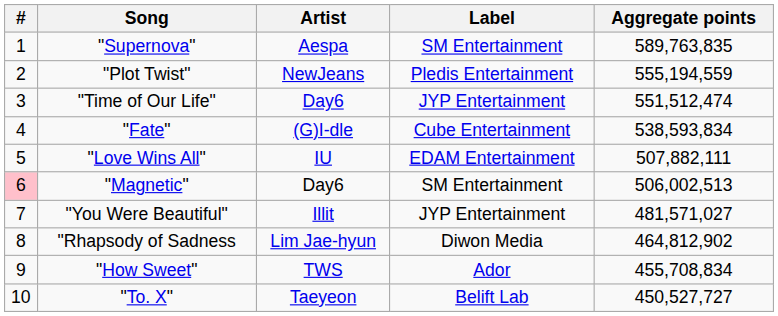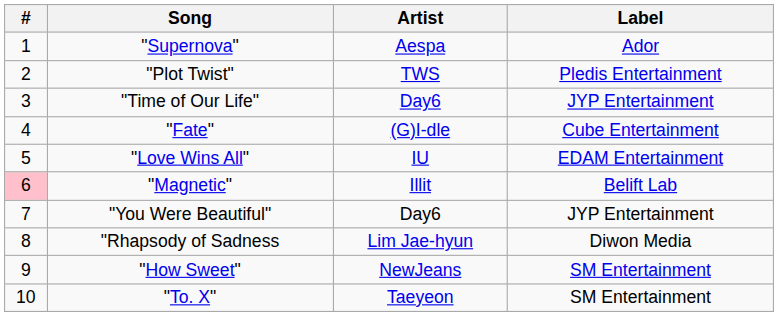 <table class="wikitable" style="text-align: center; width: 700px;">
 <tr>
 <th>#</th>
 <th>Song</th>
 <th>Artist</th>
 <th>Label</th>
-<th>Aggregate points</th>
 </tr>
 <tr>
 <td>1</td>
 <td>"<a href='#'>Supernova</a>"</td>
 <td><a href='#'>Aespa</a></td>
-<td><a href='#'>SM Entertainment</a></td>
-<td>589,763,835</td>
+<td><a href='#'>Ador</a></td>
 </tr>
 <tr>
 <td>2</td>
 <td>"Plot Twist"</td>
-<td><a href='#'>NewJeans</a></td>
+<td><a href='#'>TWS</a></td>
 <td><a href='#'>Pledis Entertainment</a></td>
-<td>555,194,559</td>
 </tr>
 <tr>
 <td>3</td>
 <td>"Time of Our Life"</td>
 <td><a href='#'>Day6</a></td>
 <td><a href='#'>JYP Entertainment</a></td>
-<td>551,512,474</td>
 </tr>
 <tr>
 <td>4</td>
 <td>"<a href='#'>Fate</a>"</td>
 <td><a href='#'>(G)I-dle</a></td>
 <td><a href='#'>Cube Entertainment</a></td>
-<td>538,593,834</td>
 </tr>
 <tr>
 <td>5</td>
 <td>"<a href='#'>Love Wins All</a>"</td>
 <td><a href='#'>IU</a></td>
 <td><a href='#'>EDAM Entertainment</a></td>
-<td>507,882,111</td>
 </tr>
 <tr>
 <td style="background: pink;">6</td>
 <td>"<a href='#'>Magnetic</a>"</td>
-<td>Day6</td>
-<td>SM Entertainment</td>
-<td>506,002,513</td>
+<td><a href='#'>Illit</a></td>
+<td><a href='#'>Belift Lab</a></td>
 </tr>
 <tr>
 <td>7</td>
 <td>"You Were Beautiful"</td>
-<td><a href='#'>Illit</a></td>
+<td>Day6</td>
 <td>JYP Entertainment</td>
-<td>481,571,027</td>
 </tr>
 <tr>
 <td>8</td>
 <td>"Rhapsody of Sadness</td>
 <td><a href='#'>Lim Jae-hyun</a></td>
 <td>Diwon Media</td>
-<td>464,812,902</td>
 </tr>
 <tr>
 <td>9</td>
 <td>"<a href='#'>How Sweet</a>"</td>
-<td><a href='#'>TWS</a></td>
-<td><a href='#'>Ador</a></td>
-<td>455,708,834</td>
+<td><a href='#'>NewJeans</a></td>
+<td><a href='#'>SM Entertainment</a></td>
 </tr>
 <tr>
 <td>10</td>
 <td>"<a href='#'>To. X</a>"</td>
 <td><a href='#'>Taeyeon</a></td>
-<td><a href='#'>Belift Lab</a></td>
-<td>450,527,727</td>
+<td>SM Entertainment</td>
 </tr>
 </table>
